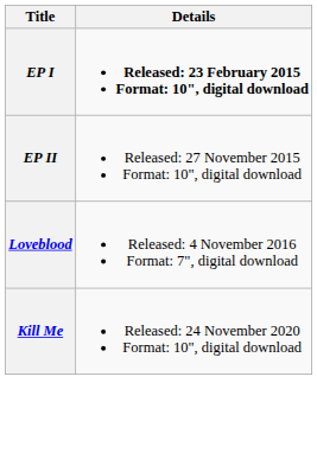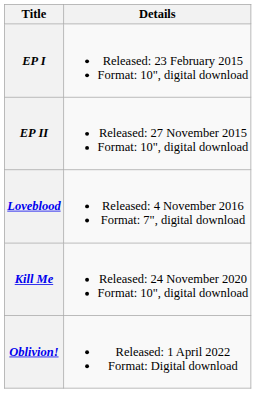 <table class="wikitable plainrowheaders" style="text-align:center;">
 <tr>
 <th scope="col">Title</th>
 <th scope="col">Details</th>
 </tr>
 <tr>
 <th scope="row"><em>EP I</em></th>
-<td><strong><br><ul><li>Released: 23 February 2015</li><li>Format: 10", digital download</li></ul></strong></td>
+<td><br><ul><li>Released: 23 February 2015</li><li>Format: 10", digital download</li></ul></td>
 </tr>
 <tr>
 <th scope="row"><em>EP II</em></th>
 <td><br><ul><li>Released: 27 November 2015</li><li>Format: 10", digital download</li></ul></td>
 </tr>
 <tr>
 <th scope="row"><em><a href='#'>Loveblood</a></em></th>
 <td><br><ul><li>Released: 4 November 2016</li><li>Format: 7", digital download</li></ul></td>
 </tr>
 <tr>
 <th scope="row"><em><a href='#'>Kill Me</a></em></th>
 <td><br><ul><li>Released: 24 November 2020</li><li>Format: 10", digital download</li></ul></td>
 </tr>
+<tr>
+<th scope="row"><em><a href='#'>Oblivion!</a></em></th>
+<td><br><ul><li>Released: 1 April 2022</li><li>Format: Digital download</li></ul></td>
+</tr>
 </table>
